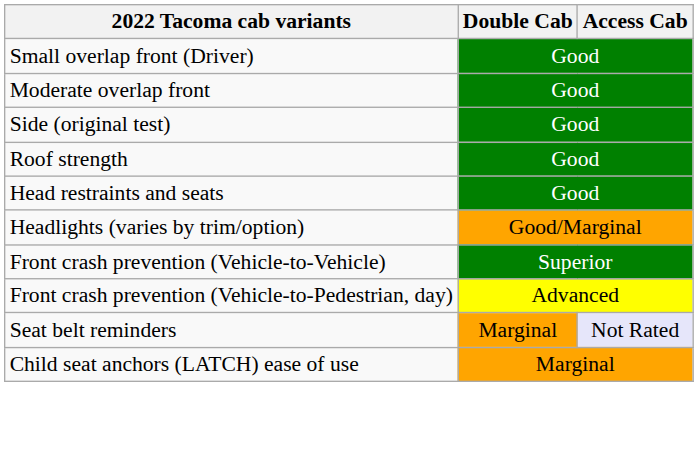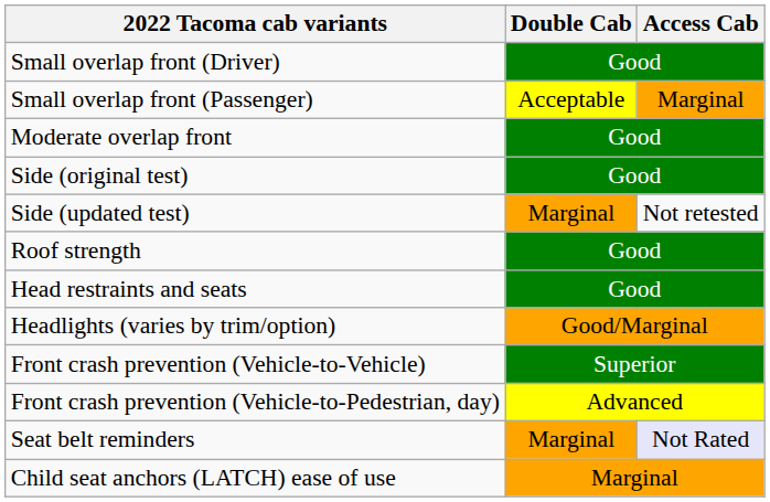 <table class="wikitable">
 <tr>
 <th>2022 Tacoma cab variants</th>
 <th>Double Cab</th>
 <th>Access Cab</th>
 </tr>
 <tr>
 <td>Small overlap front (Driver)</td>
 <td colspan="2" style="text-align:center;color:white;background:green">Good</td>
 </tr>
 <tr>
+<td>Small overlap front (Passenger)</td>
+<td style="text-align:center;background:yellow">Acceptable</td>
+<td style="text-align:center;background:orange">Marginal</td>
+</tr>
+<tr>
 <td>Moderate overlap front</td>
 <td colspan="2" style="text-align:center;color:white;background:green">Good</td>
 </tr>
 <tr>
 <td>Side (original test)</td>
 <td colspan="2" style="text-align:center;color:white;background:green">Good</td>
+</tr>
+<tr>
+<td>Side (updated test)</td>
+<td style="text-align:center;background:orange">Marginal</td>
+<td style="text-align:center;">Not retested</td>
 </tr>
 <tr>
 <td>Roof strength</td>
 <td colspan="2" style="text-align:center;color:white;background:green">Good</td>
 </tr>
 <tr>
 <td>Head restraints and seats</td>
 <td colspan="2" style="text-align:center;color:white;background:green">Good</td>
 </tr>
 <tr>
 <td>Headlights (varies by trim/option)</td>
 <td colspan="2" style="text-align:center;background:orange">Good/Marginal</td>
 </tr>
 <tr>
 <td>Front crash prevention (Vehicle-to-Vehicle)</td>
 <td colspan="2" style="text-align:center;color:white;background:green">Superior</td>
 </tr>
 <tr>
 <td>Front crash prevention (Vehicle-to-Pedestrian, day)</td>
 <td colspan="2" style="text-align:center;background:yellow">Advanced</td>
 </tr>
 <tr>
 <td>Seat belt reminders</td>
 <td style="text-align:center;background:orange">Marginal</td>
 <td style="background: lavender; text-align:center;">Not Rated</td>
 </tr>
 <tr>
 <td>Child seat anchors (LATCH) ease of use</td>
 <td colspan="2" style="text-align:center;background:orange">Marginal</td>
 </tr>
 </table>
